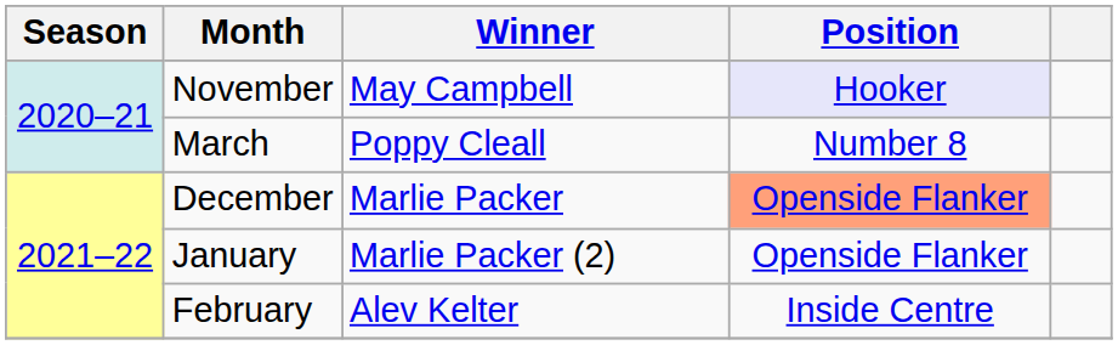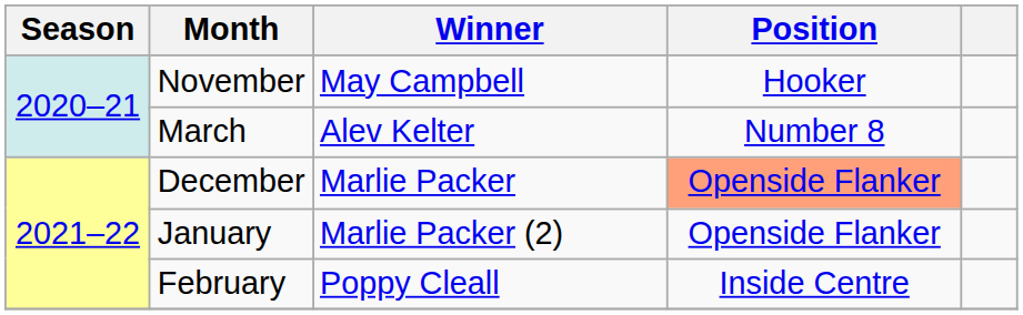 <table class="wikitable sticky-header">
 <tr>
 <th width=65>Season</th>
 <th width=70>Month</th>
 <th width=170><a href='#'>Winner</a></th>
 <th width=140><a href='#'>Position</a></th>
 <th width=20></th>
 </tr>
 <tr>
 <td style="text-align:center; background:#CFECEC" rowspan=2><a href='#'>2020–21</a><small></small></td>
 <td>November</td>
 <td> <a href='#'>May Campbell</a></td>
-<td align=center style="background: lavender;"><a href='#'>Hooker</a></td>
+<td align=center><a href='#'>Hooker</a></td>
 <td></td>
 </tr>
 <tr>
 <td>March</td>
-<td> <a href='#'>Poppy Cleall</a></td>
+<td> <a href='#'>Alev Kelter</a></td>
 <td align=center><a href='#'>Number 8</a></td>
 <td></td>
 </tr>
 <tr>
 <td style="text-align:center; background:#FFFF99" rowspan=3><a href='#'>2021–22</a></td>
 <td>December</td>
 <td> <a href='#'>Marlie Packer</a></td>
 <td align=center style="background: lightsalmon;"><a href='#'>Openside Flanker</a></td>
 <td></td>
 </tr>
 <tr>
 <td>January</td>
 <td> <a href='#'>Marlie Packer</a> (2)</td>
 <td align=center><a href='#'>Openside Flanker</a></td>
 <td></td>
 </tr>
 <tr>
 <td>February</td>
-<td> <a href='#'>Alev Kelter</a></td>
+<td> <a href='#'>Poppy Cleall</a></td>
 <td align=center><a href='#'>Inside Centre</a></td>
 <td></td>
 </tr>
 <tr>
 </tr>
 </table>
